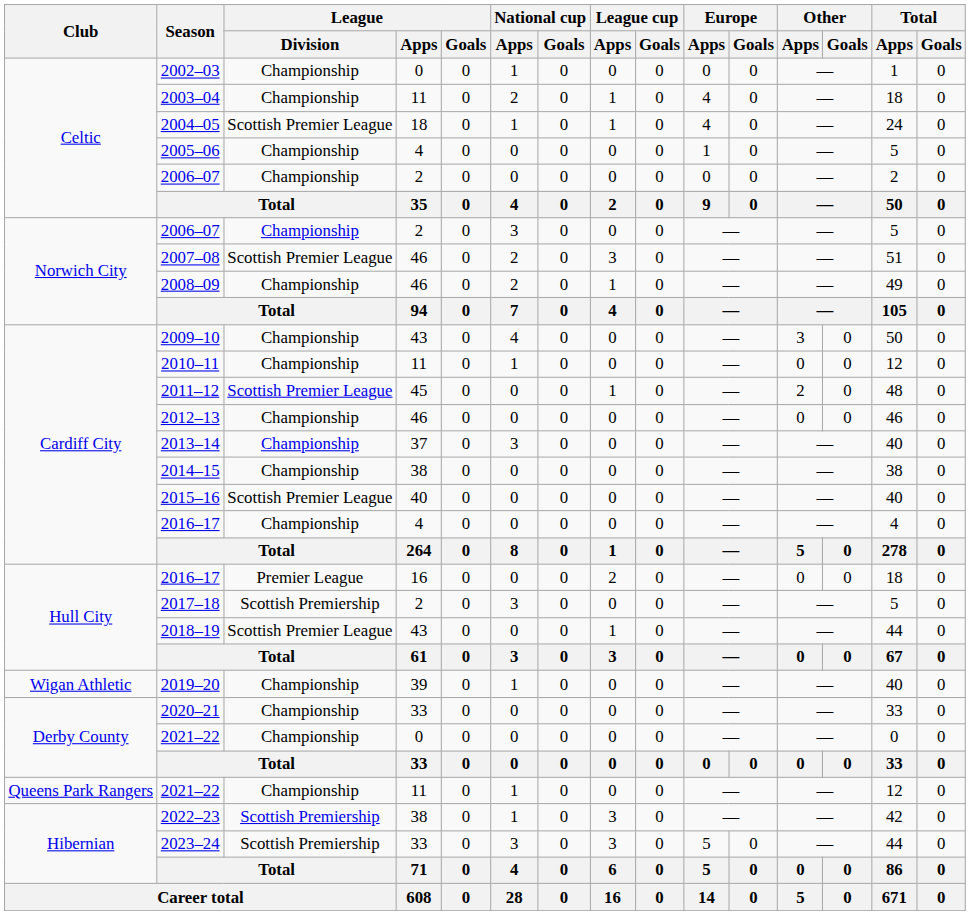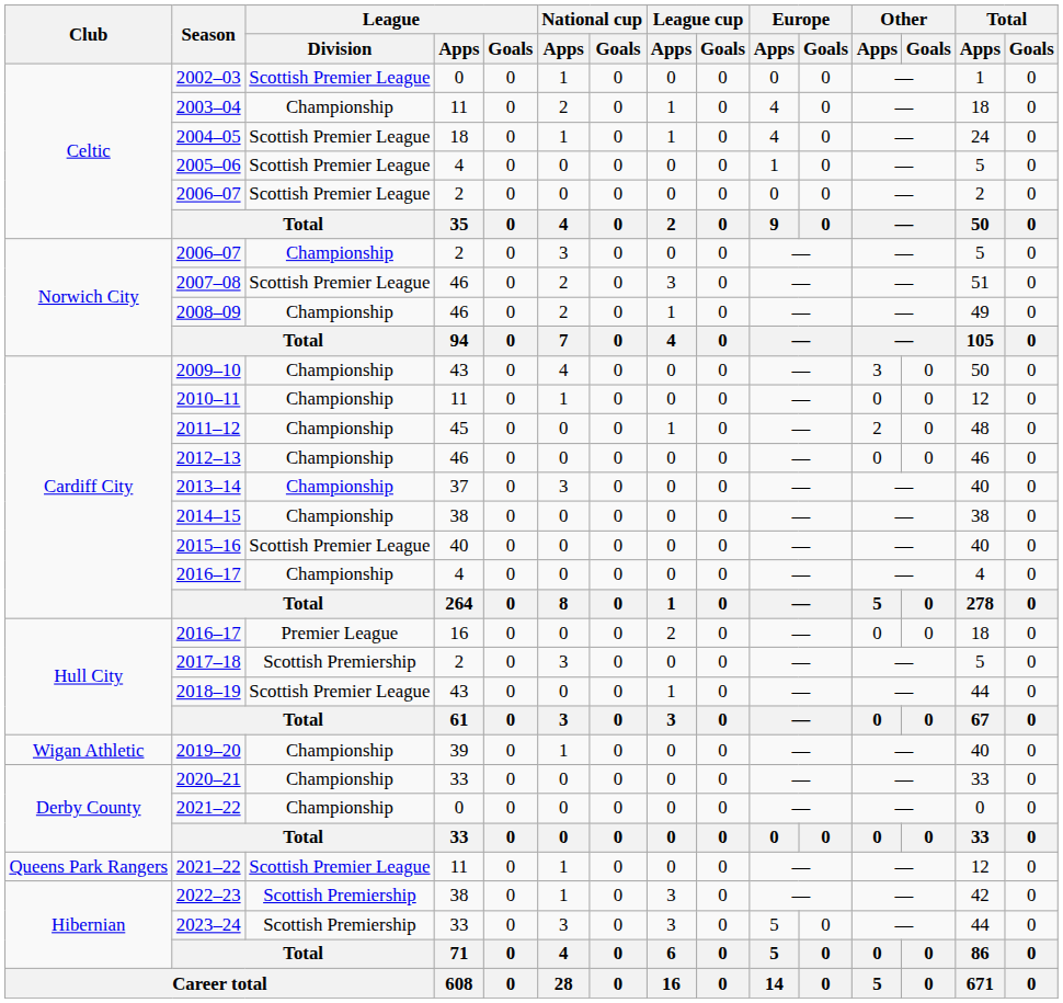 <table class="wikitable" style="text-align:center">
 <tr>
 <th rowspan="2">Club</th>
 <th rowspan="2">Season</th>
 <th colspan="3">League</th>
 <th colspan="2">National cup</th>
 <th colspan="2">League cup</th>
 <th colspan="2">Europe</th>
 <th colspan="2">Other</th>
 <th colspan="2">Total</th>
 </tr>
 <tr>
 <th>Division</th>
 <th>Apps</th>
 <th>Goals</th>
 <th>Apps</th>
 <th>Goals</th>
 <th>Apps</th>
 <th>Goals</th>
 <th>Apps</th>
 <th>Goals</th>
 <th>Apps</th>
 <th>Goals</th>
 <th>Apps</th>
 <th>Goals</th>
 </tr>
 <tr>
 <td rowspan="6"><a href='#'>Celtic</a></td>
 <td><a href='#'>2002–03</a></td>
-<td>Championship</td>
+<td><a href='#'>Scottish Premier League</a></td>
 <td>0</td>
 <td>0</td>
 <td>1</td>
 <td>0</td>
 <td>0</td>
 <td>0</td>
 <td>0</td>
 <td>0</td>
 <td colspan="2">—</td>
 <td>1</td>
 <td>0</td>
 </tr>
 <tr>
 <td><a href='#'>2003–04</a></td>
 <td>Championship</td>
 <td>11</td>
 <td>0</td>
 <td>2</td>
 <td>0</td>
 <td>1</td>
 <td>0</td>
 <td>4</td>
 <td>0</td>
 <td colspan="2">—</td>
 <td>18</td>
 <td>0</td>
 </tr>
 <tr>
 <td><a href='#'>2004–05</a></td>
 <td>Scottish Premier League</td>
 <td>18</td>
 <td>0</td>
 <td>1</td>
 <td>0</td>
 <td>1</td>
 <td>0</td>
 <td>4</td>
 <td>0</td>
 <td colspan="2">—</td>
 <td>24</td>
 <td>0</td>
 </tr>
 <tr>
 <td><a href='#'>2005–06</a></td>
-<td>Championship</td>
+<td>Scottish Premier League</td>
 <td>4</td>
 <td>0</td>
 <td>0</td>
 <td>0</td>
 <td>0</td>
 <td>0</td>
 <td>1</td>
 <td>0</td>
 <td colspan="2">—</td>
 <td>5</td>
 <td>0</td>
 </tr>
 <tr>
 <td><a href='#'>2006–07</a></td>
-<td>Championship</td>
+<td>Scottish Premier League</td>
 <td>2</td>
 <td>0</td>
 <td>0</td>
 <td>0</td>
 <td>0</td>
 <td>0</td>
 <td>0</td>
 <td>0</td>
 <td colspan="2">—</td>
 <td>2</td>
 <td>0</td>
 </tr>
 <tr>
 <th colspan="2">Total</th>
 <th>35</th>
 <th>0</th>
 <th>4</th>
 <th>0</th>
 <th>2</th>
 <th>0</th>
 <th>9</th>
 <th>0</th>
 <th colspan="2">—</th>
 <th>50</th>
 <th>0</th>
 </tr>
 <tr>
 <td rowspan="4"><a href='#'>Norwich City</a></td>
 <td><a href='#'>2006–07</a></td>
 <td><a href='#'>Championship</a></td>
 <td>2</td>
 <td>0</td>
 <td>3</td>
 <td>0</td>
 <td>0</td>
 <td>0</td>
 <td colspan="2">—</td>
 <td colspan="2">—</td>
 <td>5</td>
 <td>0</td>
 </tr>
 <tr>
 <td><a href='#'>2007–08</a></td>
 <td>Scottish Premier League</td>
 <td>46</td>
 <td>0</td>
 <td>2</td>
 <td>0</td>
 <td>3</td>
 <td>0</td>
 <td colspan="2">—</td>
 <td colspan="2">—</td>
 <td>51</td>
 <td>0</td>
 </tr>
 <tr>
 <td><a href='#'>2008–09</a></td>
 <td>Championship</td>
 <td>46</td>
 <td>0</td>
 <td>2</td>
 <td>0</td>
 <td>1</td>
 <td>0</td>
 <td colspan="2">—</td>
 <td colspan="2">—</td>
 <td>49</td>
 <td>0</td>
 </tr>
 <tr>
 <th colspan="2">Total</th>
 <th>94</th>
 <th>0</th>
 <th>7</th>
 <th>0</th>
 <th>4</th>
 <th>0</th>
 <th colspan="2">—</th>
 <th colspan="2">—</th>
 <th>105</th>
 <th>0</th>
 </tr>
 <tr>
 <td rowspan="9"><a href='#'>Cardiff City</a></td>
 <td><a href='#'>2009–10</a></td>
 <td>Championship</td>
 <td>43</td>
 <td>0</td>
 <td>4</td>
 <td>0</td>
 <td>0</td>
 <td>0</td>
 <td colspan="2">—</td>
 <td>3</td>
 <td>0</td>
 <td>50</td>
 <td>0</td>
 </tr>
 <tr>
 <td><a href='#'>2010–11</a></td>
 <td>Championship</td>
 <td>11</td>
 <td>0</td>
 <td>1</td>
 <td>0</td>
 <td>0</td>
 <td>0</td>
 <td colspan="2">—</td>
 <td>0</td>
 <td>0</td>
 <td>12</td>
 <td>0</td>
 </tr>
 <tr>
 <td><a href='#'>2011–12</a></td>
-<td><a href='#'>Scottish Premier League</a></td>
+<td>Championship</td>
 <td>45</td>
 <td>0</td>
 <td>0</td>
 <td>0</td>
 <td>1</td>
 <td>0</td>
 <td colspan="2">—</td>
 <td>2</td>
 <td>0</td>
 <td>48</td>
 <td>0</td>
 </tr>
 <tr>
 <td><a href='#'>2012–13</a></td>
 <td>Championship</td>
 <td>46</td>
 <td>0</td>
 <td>0</td>
 <td>0</td>
 <td>0</td>
 <td>0</td>
 <td colspan="2">—</td>
 <td>0</td>
 <td>0</td>
 <td>46</td>
 <td>0</td>
 </tr>
 <tr>
 <td><a href='#'>2013–14</a></td>
 <td><a href='#'>Championship</a></td>
 <td>37</td>
 <td>0</td>
 <td>3</td>
 <td>0</td>
 <td>0</td>
 <td>0</td>
 <td colspan="2">—</td>
 <td colspan="2">—</td>
 <td>40</td>
 <td>0</td>
 </tr>
 <tr>
 <td><a href='#'>2014–15</a></td>
 <td>Championship</td>
 <td>38</td>
 <td>0</td>
 <td>0</td>
 <td>0</td>
 <td>0</td>
 <td>0</td>
 <td colspan="2">—</td>
 <td colspan="2">—</td>
 <td>38</td>
 <td>0</td>
 </tr>
 <tr>
 <td><a href='#'>2015–16</a></td>
 <td>Scottish Premier League</td>
 <td>40</td>
 <td>0</td>
 <td>0</td>
 <td>0</td>
 <td>0</td>
 <td>0</td>
 <td colspan="2">—</td>
 <td colspan="2">—</td>
 <td>40</td>
 <td>0</td>
 </tr>
 <tr>
 <td><a href='#'>2016–17</a></td>
 <td>Championship</td>
 <td>4</td>
 <td>0</td>
 <td>0</td>
 <td>0</td>
 <td>0</td>
 <td>0</td>
 <td colspan="2">—</td>
 <td colspan="2">—</td>
 <td>4</td>
 <td>0</td>
 </tr>
 <tr>
 <th colspan="2">Total</th>
 <th>264</th>
 <th>0</th>
 <th>8</th>
 <th>0</th>
 <th>1</th>
 <th>0</th>
 <th colspan="2">—</th>
 <th>5</th>
 <th>0</th>
 <th>278</th>
 <th>0</th>
 </tr>
 <tr>
 <td rowspan="4"><a href='#'>Hull City</a></td>
 <td><a href='#'>2016–17</a></td>
 <td>Premier League</td>
 <td>16</td>
 <td>0</td>
 <td>0</td>
 <td>0</td>
 <td>2</td>
 <td>0</td>
 <td colspan="2">—</td>
 <td>0</td>
 <td>0</td>
 <td>18</td>
 <td>0</td>
 </tr>
 <tr>
 <td><a href='#'>2017–18</a></td>
 <td>Scottish Premiership</td>
 <td>2</td>
 <td>0</td>
 <td>3</td>
 <td>0</td>
 <td>0</td>
 <td>0</td>
 <td colspan="2">—</td>
 <td colspan="2">—</td>
 <td>5</td>
 <td>0</td>
 </tr>
 <tr>
 <td><a href='#'>2018–19</a></td>
 <td>Scottish Premier League</td>
 <td>43</td>
 <td>0</td>
 <td>0</td>
 <td>0</td>
 <td>1</td>
 <td>0</td>
 <td colspan="2">—</td>
 <td colspan="2">—</td>
 <td>44</td>
 <td>0</td>
 </tr>
 <tr>
 <th colspan="2">Total</th>
 <th>61</th>
 <th>0</th>
 <th>3</th>
 <th>0</th>
 <th>3</th>
 <th>0</th>
 <th colspan="2">—</th>
 <th>0</th>
 <th>0</th>
 <th>67</th>
 <th>0</th>
 </tr>
 <tr>
 <td><a href='#'>Wigan Athletic</a></td>
 <td><a href='#'>2019–20</a></td>
 <td>Championship</td>
 <td>39</td>
 <td>0</td>
 <td>1</td>
 <td>0</td>
 <td>0</td>
 <td>0</td>
 <td colspan="2">—</td>
 <td colspan="2">—</td>
 <td>40</td>
 <td>0</td>
 </tr>
 <tr>
 <td rowspan="3"><a href='#'>Derby County</a></td>
 <td><a href='#'>2020–21</a></td>
 <td>Championship</td>
 <td>33</td>
 <td>0</td>
 <td>0</td>
 <td>0</td>
 <td>0</td>
 <td>0</td>
 <td colspan="2">—</td>
 <td colspan="2">—</td>
 <td>33</td>
 <td>0</td>
 </tr>
 <tr>
 <td><a href='#'>2021–22</a></td>
 <td>Championship</td>
 <td>0</td>
 <td>0</td>
 <td>0</td>
 <td>0</td>
 <td>0</td>
 <td>0</td>
 <td colspan="2">—</td>
 <td colspan="2">—</td>
 <td>0</td>
 <td>0</td>
 </tr>
 <tr>
 <th colspan="2">Total</th>
 <th>33</th>
 <th>0</th>
 <th>0</th>
 <th>0</th>
 <th>0</th>
 <th>0</th>
 <th>0</th>
 <th>0</th>
 <th>0</th>
 <th>0</th>
 <th>33</th>
 <th>0</th>
 </tr>
 <tr>
 <td><a href='#'>Queens Park Rangers</a></td>
 <td><a href='#'>2021–22</a></td>
-<td>Championship</td>
+<td><a href='#'>Scottish Premier League</a></td>
 <td>11</td>
 <td>0</td>
 <td>1</td>
 <td>0</td>
 <td>0</td>
 <td>0</td>
 <td colspan="2">—</td>
 <td colspan="2">—</td>
 <td>12</td>
 <td>0</td>
 </tr>
 <tr>
 <td rowspan=3><a href='#'>Hibernian</a></td>
 <td><a href='#'>2022–23</a></td>
 <td><a href='#'>Scottish Premiership</a></td>
 <td>38</td>
 <td>0</td>
 <td>1</td>
 <td>0</td>
 <td>3</td>
 <td>0</td>
 <td colspan="2">—</td>
 <td colspan="2">—</td>
 <td>42</td>
 <td>0</td>
 </tr>
 <tr>
 <td><a href='#'>2023–24</a></td>
 <td>Scottish Premiership</td>
 <td>33</td>
 <td>0</td>
 <td>3</td>
 <td>0</td>
 <td>3</td>
 <td>0</td>
 <td>5</td>
 <td>0</td>
 <td colspan="2">—</td>
 <td>44</td>
 <td>0</td>
 </tr>
 <tr>
 <th colspan="2">Total</th>
 <th>71</th>
 <th>0</th>
 <th>4</th>
 <th>0</th>
 <th>6</th>
 <th>0</th>
 <th>5</th>
 <th>0</th>
 <th>0</th>
 <th>0</th>
 <th>86</th>
 <th>0</th>
 </tr>
 <tr>
 <th colspan="3">Career total</th>
 <th>608</th>
 <th>0</th>
 <th>28</th>
 <th>0</th>
 <th>16</th>
 <th>0</th>
 <th>14</th>
 <th>0</th>
 <th>5</th>
 <th>0</th>
 <th>671</th>
 <th>0</th>
 </tr>
 </table>
